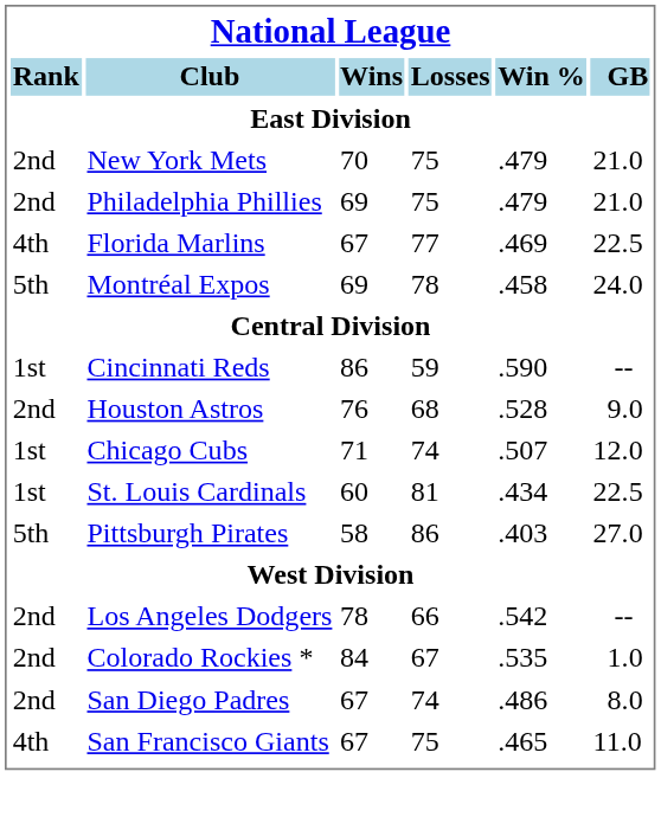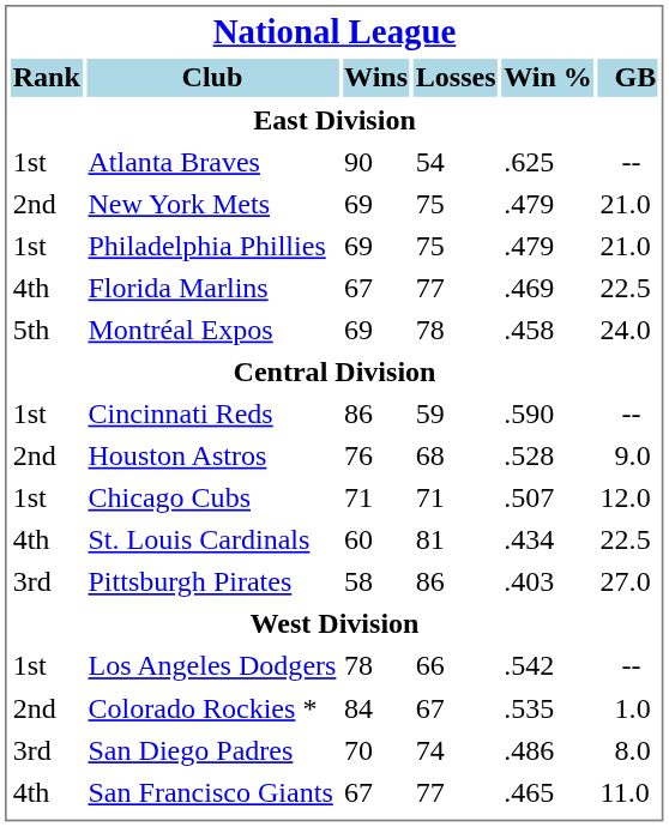 <table cellpadding="1" style="width:auto;font-size: 90%; border: 1px solid gray;">
 <tr align="center" style="font-size: larger;">
 <th colspan=6><a href='#'>National League</a></th>
 </tr>
 <tr style="background:lightblue;">
 <th>Rank</th>
 <th>Club</th>
 <th>Wins</th>
 <th>Losses</th>
 <th>Win %</th>
 <th>  GB</th>
 </tr>
 <tr align="center" style="vertical-align: middle;" style="background:lightblue;">
 <th colspan=6>East Division</th>
 </tr>
 <tr>
+<td>1st</td>
+<td><a href='#'>Atlanta Braves</a></td>
+<td>90</td>
+<td>54</td>
+<td>.625</td>
+<td>     --</td>
+</tr>
+<tr>
 <td>2nd</td>
 <td><a href='#'>New York Mets</a></td>
-<td>70</td>
+<td>69</td>
 <td>75</td>
 <td>.479</td>
 <td>21.0</td>
 </tr>
 <tr>
-<td>2nd</td>
+<td>1st</td>
 <td><a href='#'>Philadelphia Phillies</a></td>
 <td>69</td>
 <td>75</td>
 <td>.479</td>
 <td>21.0</td>
 </tr>
 <tr>
 <td>4th</td>
 <td><a href='#'>Florida Marlins</a></td>
 <td>67</td>
 <td>77</td>
 <td>.469</td>
 <td>22.5</td>
 </tr>
 <tr>
 <td>5th</td>
 <td><a href='#'>Montréal Expos</a></td>
 <td>69</td>
 <td>78</td>
 <td>.458</td>
 <td>24.0</td>
 </tr>
 <tr align="center" style="vertical-align: middle;" style="background:lightblue;">
 <th colspan=6>Central Division</th>
 </tr>
 <tr>
 <td>1st</td>
 <td><a href='#'>Cincinnati Reds</a></td>
 <td>86</td>
 <td>59</td>
 <td>.590</td>
 <td>     --</td>
 </tr>
 <tr>
 <td>2nd</td>
 <td><a href='#'>Houston Astros</a></td>
 <td>76</td>
 <td>68</td>
 <td>.528</td>
 <td>  9.0</td>
 </tr>
 <tr>
 <td>1st</td>
 <td><a href='#'>Chicago Cubs</a></td>
 <td>71</td>
-<td>74</td>
+<td>71</td>
 <td>.507</td>
 <td>12.0</td>
 </tr>
 <tr>
-<td>1st</td>
+<td>4th</td>
 <td><a href='#'>St. Louis Cardinals</a></td>
 <td>60</td>
 <td>81</td>
 <td>.434</td>
 <td>22.5</td>
 </tr>
 <tr>
-<td>5th</td>
+<td>3rd</td>
 <td><a href='#'>Pittsburgh Pirates</a></td>
 <td>58</td>
 <td>86</td>
 <td>.403</td>
 <td>27.0</td>
 </tr>
 <tr align="center" style="vertical-align: middle;" style="background:lightblue;">
 <th colspan=6>West Division</th>
 </tr>
 <tr>
-<td>2nd</td>
+<td>1st</td>
 <td><a href='#'>Los Angeles Dodgers</a></td>
 <td>78</td>
 <td>66</td>
 <td>.542</td>
 <td>     --</td>
 </tr>
 <tr>
 <td>2nd</td>
 <td><a href='#'>Colorado Rockies</a> *</td>
 <td>84</td>
 <td>67</td>
 <td>.535</td>
 <td>  1.0</td>
 </tr>
 <tr>
-<td>2nd</td>
+<td>3rd</td>
 <td><a href='#'>San Diego Padres</a></td>
-<td>67</td>
+<td>70</td>
 <td>74</td>
 <td>.486</td>
 <td>  8.0</td>
 </tr>
 <tr>
 <td>4th</td>
 <td><a href='#'>San Francisco Giants</a></td>
 <td>67</td>
-<td>75</td>
+<td>77</td>
 <td>.465</td>
 <td>11.0</td>
 </tr>
 <tr>
 </tr>
 </table>
